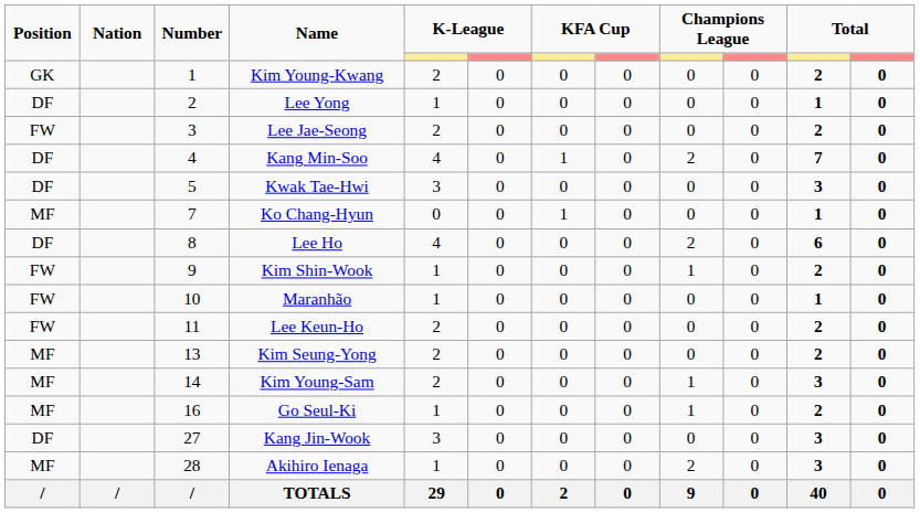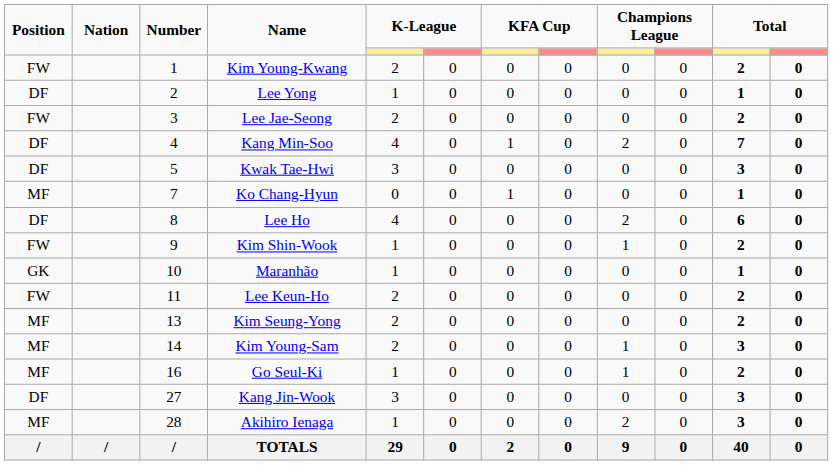 <table class="wikitable" style="font-size: 95%; text-align: center;">
 <tr>
 <td rowspan="2" width="60" align="center"><strong>Position</strong></td>
 <td rowspan="2" width="60" align="center"><strong>Nation</strong></td>
 <td rowspan="2" width="60" align="center"><strong>Number</strong></td>
 <td rowspan="2" width="150" align="center"><strong>Name</strong></td>
 <td colspan="2" width="100" align="center"><strong>K-League</strong></td>
 <td colspan="2" width="100" align="center"><strong>KFA Cup</strong></td>
 <td colspan="2" width="100" align="center"><strong>Champions League</strong></td>
 <td colspan="2" width="100" align="center"><strong>Total</strong></td>
 </tr>
 <tr>
 <th width="50" style="background: #FFEE99"></th>
 <th width="50" style="background: #FF8888"></th>
 <th width="50" style="background: #FFEE99"></th>
 <th width="50" style="background: #FF8888"></th>
 <th width="50" style="background: #FFEE99"></th>
 <th width="50" style="background: #FF8888"></th>
 <th width="50" style="background: #FFEE99"></th>
 <th width="50" style="background: #FF8888"></th>
 </tr>
 <tr>
-<td>GK</td>
+<td>FW</td>
 <td></td>
 <td>1</td>
 <td><a href='#'>Kim Young-Kwang</a></td>
 <td>2</td>
 <td>0</td>
 <td>0</td>
 <td>0</td>
 <td>0</td>
 <td>0</td>
 <td><strong>2</strong></td>
 <td><strong>0</strong></td>
 </tr>
 <tr>
 <td>DF</td>
 <td></td>
 <td>2</td>
 <td><a href='#'>Lee Yong</a></td>
 <td>1</td>
 <td>0</td>
 <td>0</td>
 <td>0</td>
 <td>0</td>
 <td>0</td>
 <td><strong>1</strong></td>
 <td><strong>0</strong></td>
 </tr>
 <tr>
 <td>FW</td>
 <td></td>
 <td>3</td>
 <td><a href='#'>Lee Jae-Seong</a></td>
 <td>2</td>
 <td>0</td>
 <td>0</td>
 <td>0</td>
 <td>0</td>
 <td>0</td>
 <td><strong>2</strong></td>
 <td><strong>0</strong></td>
 </tr>
 <tr>
 <td>DF</td>
 <td></td>
 <td>4</td>
 <td><a href='#'>Kang Min-Soo</a></td>
 <td>4</td>
 <td>0</td>
 <td>1</td>
 <td>0</td>
 <td>2</td>
 <td>0</td>
 <td><strong>7</strong></td>
 <td><strong>0</strong></td>
 </tr>
 <tr>
 <td>DF</td>
 <td></td>
 <td>5</td>
 <td><a href='#'>Kwak Tae-Hwi</a></td>
 <td>3</td>
 <td>0</td>
 <td>0</td>
 <td>0</td>
 <td>0</td>
 <td>0</td>
 <td><strong>3</strong></td>
 <td><strong>0</strong></td>
 </tr>
 <tr>
 <td>MF</td>
 <td></td>
 <td>7</td>
 <td><a href='#'>Ko Chang-Hyun</a></td>
 <td>0</td>
 <td>0</td>
 <td>1</td>
 <td>0</td>
 <td>0</td>
 <td>0</td>
 <td><strong>1</strong></td>
 <td><strong>0</strong></td>
 </tr>
 <tr>
 <td>DF</td>
 <td></td>
 <td>8</td>
 <td><a href='#'>Lee Ho</a></td>
 <td>4</td>
 <td>0</td>
 <td>0</td>
 <td>0</td>
 <td>2</td>
 <td>0</td>
 <td><strong>6</strong></td>
 <td><strong>0</strong></td>
 </tr>
 <tr>
 <td>FW</td>
 <td></td>
 <td>9</td>
 <td><a href='#'>Kim Shin-Wook</a></td>
 <td>1</td>
 <td>0</td>
 <td>0</td>
 <td>0</td>
 <td>1</td>
 <td>0</td>
 <td><strong>2</strong></td>
 <td><strong>0</strong></td>
 </tr>
 <tr>
-<td>FW</td>
+<td>GK</td>
 <td></td>
 <td>10</td>
 <td><a href='#'>Maranhão</a></td>
 <td>1</td>
 <td>0</td>
 <td>0</td>
 <td>0</td>
 <td>0</td>
 <td>0</td>
 <td><strong>1</strong></td>
 <td><strong>0</strong></td>
 </tr>
 <tr>
 <td>FW</td>
 <td></td>
 <td>11</td>
 <td><a href='#'>Lee Keun-Ho</a></td>
 <td>2</td>
 <td>0</td>
 <td>0</td>
 <td>0</td>
 <td>0</td>
 <td>0</td>
 <td><strong>2</strong></td>
 <td><strong>0</strong></td>
 </tr>
 <tr>
 <td>MF</td>
 <td></td>
 <td>13</td>
 <td><a href='#'>Kim Seung-Yong</a></td>
 <td>2</td>
 <td>0</td>
 <td>0</td>
 <td>0</td>
 <td>0</td>
 <td>0</td>
 <td><strong>2</strong></td>
 <td><strong>0</strong></td>
 </tr>
 <tr>
 <td>MF</td>
 <td></td>
 <td>14</td>
 <td><a href='#'>Kim Young-Sam</a></td>
 <td>2</td>
 <td>0</td>
 <td>0</td>
 <td>0</td>
 <td>1</td>
 <td>0</td>
 <td><strong>3</strong></td>
 <td><strong>0</strong></td>
 </tr>
 <tr>
 <td>MF</td>
 <td></td>
 <td>16</td>
 <td><a href='#'>Go Seul-Ki</a></td>
 <td>1</td>
 <td>0</td>
 <td>0</td>
 <td>0</td>
 <td>1</td>
 <td>0</td>
 <td><strong>2</strong></td>
 <td><strong>0</strong></td>
 </tr>
 <tr>
 <td>DF</td>
 <td></td>
 <td>27</td>
 <td><a href='#'>Kang Jin-Wook</a></td>
 <td>3</td>
 <td>0</td>
 <td>0</td>
 <td>0</td>
 <td>0</td>
 <td>0</td>
 <td><strong>3</strong></td>
 <td><strong>0</strong></td>
 </tr>
 <tr>
 <td>MF</td>
 <td></td>
 <td>28</td>
 <td><a href='#'>Akihiro Ienaga</a></td>
 <td>1</td>
 <td>0</td>
 <td>0</td>
 <td>0</td>
 <td>2</td>
 <td>0</td>
 <td><strong>3</strong></td>
 <td><strong>0</strong></td>
 </tr>
 <tr>
 <th>/</th>
 <th>/</th>
 <th>/</th>
 <th>TOTALS</th>
 <th>29</th>
 <th>0</th>
 <th>2</th>
 <th>0</th>
 <th>9</th>
 <th>0</th>
 <th>40</th>
 <th>0</th>
 </tr>
 </table>
